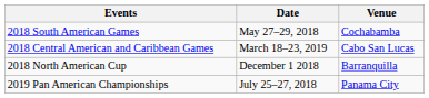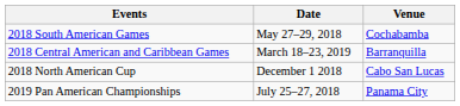 <table class="wikitable" width=600>
 <tr>
 <th>Events</th>
 <th>Date</th>
 <th>Venue</th>
 </tr>
 <tr>
 <td><a href='#'>2018 South American Games</a></td>
 <td>May 27–29, 2018</td>
 <td> <a href='#'>Cochabamba</a></td>
 </tr>
 <tr>
 <td><a href='#'>2018 Central American and Caribbean Games</a></td>
 <td>March 18–23, 2019</td>
-<td> <a href='#'>Cabo San Lucas</a></td>
+<td> <a href='#'>Barranquilla</a></td>
 </tr>
 <tr>
 <td>2018 North American Cup</td>
 <td>December 1 2018</td>
-<td> <a href='#'>Barranquilla</a></td>
+<td> <a href='#'>Cabo San Lucas</a></td>
 </tr>
 <tr>
 <td>2019 Pan American Championships</td>
 <td>July 25–27, 2018</td>
 <td> <a href='#'>Panama City</a></td>
 </tr>
 </table>
